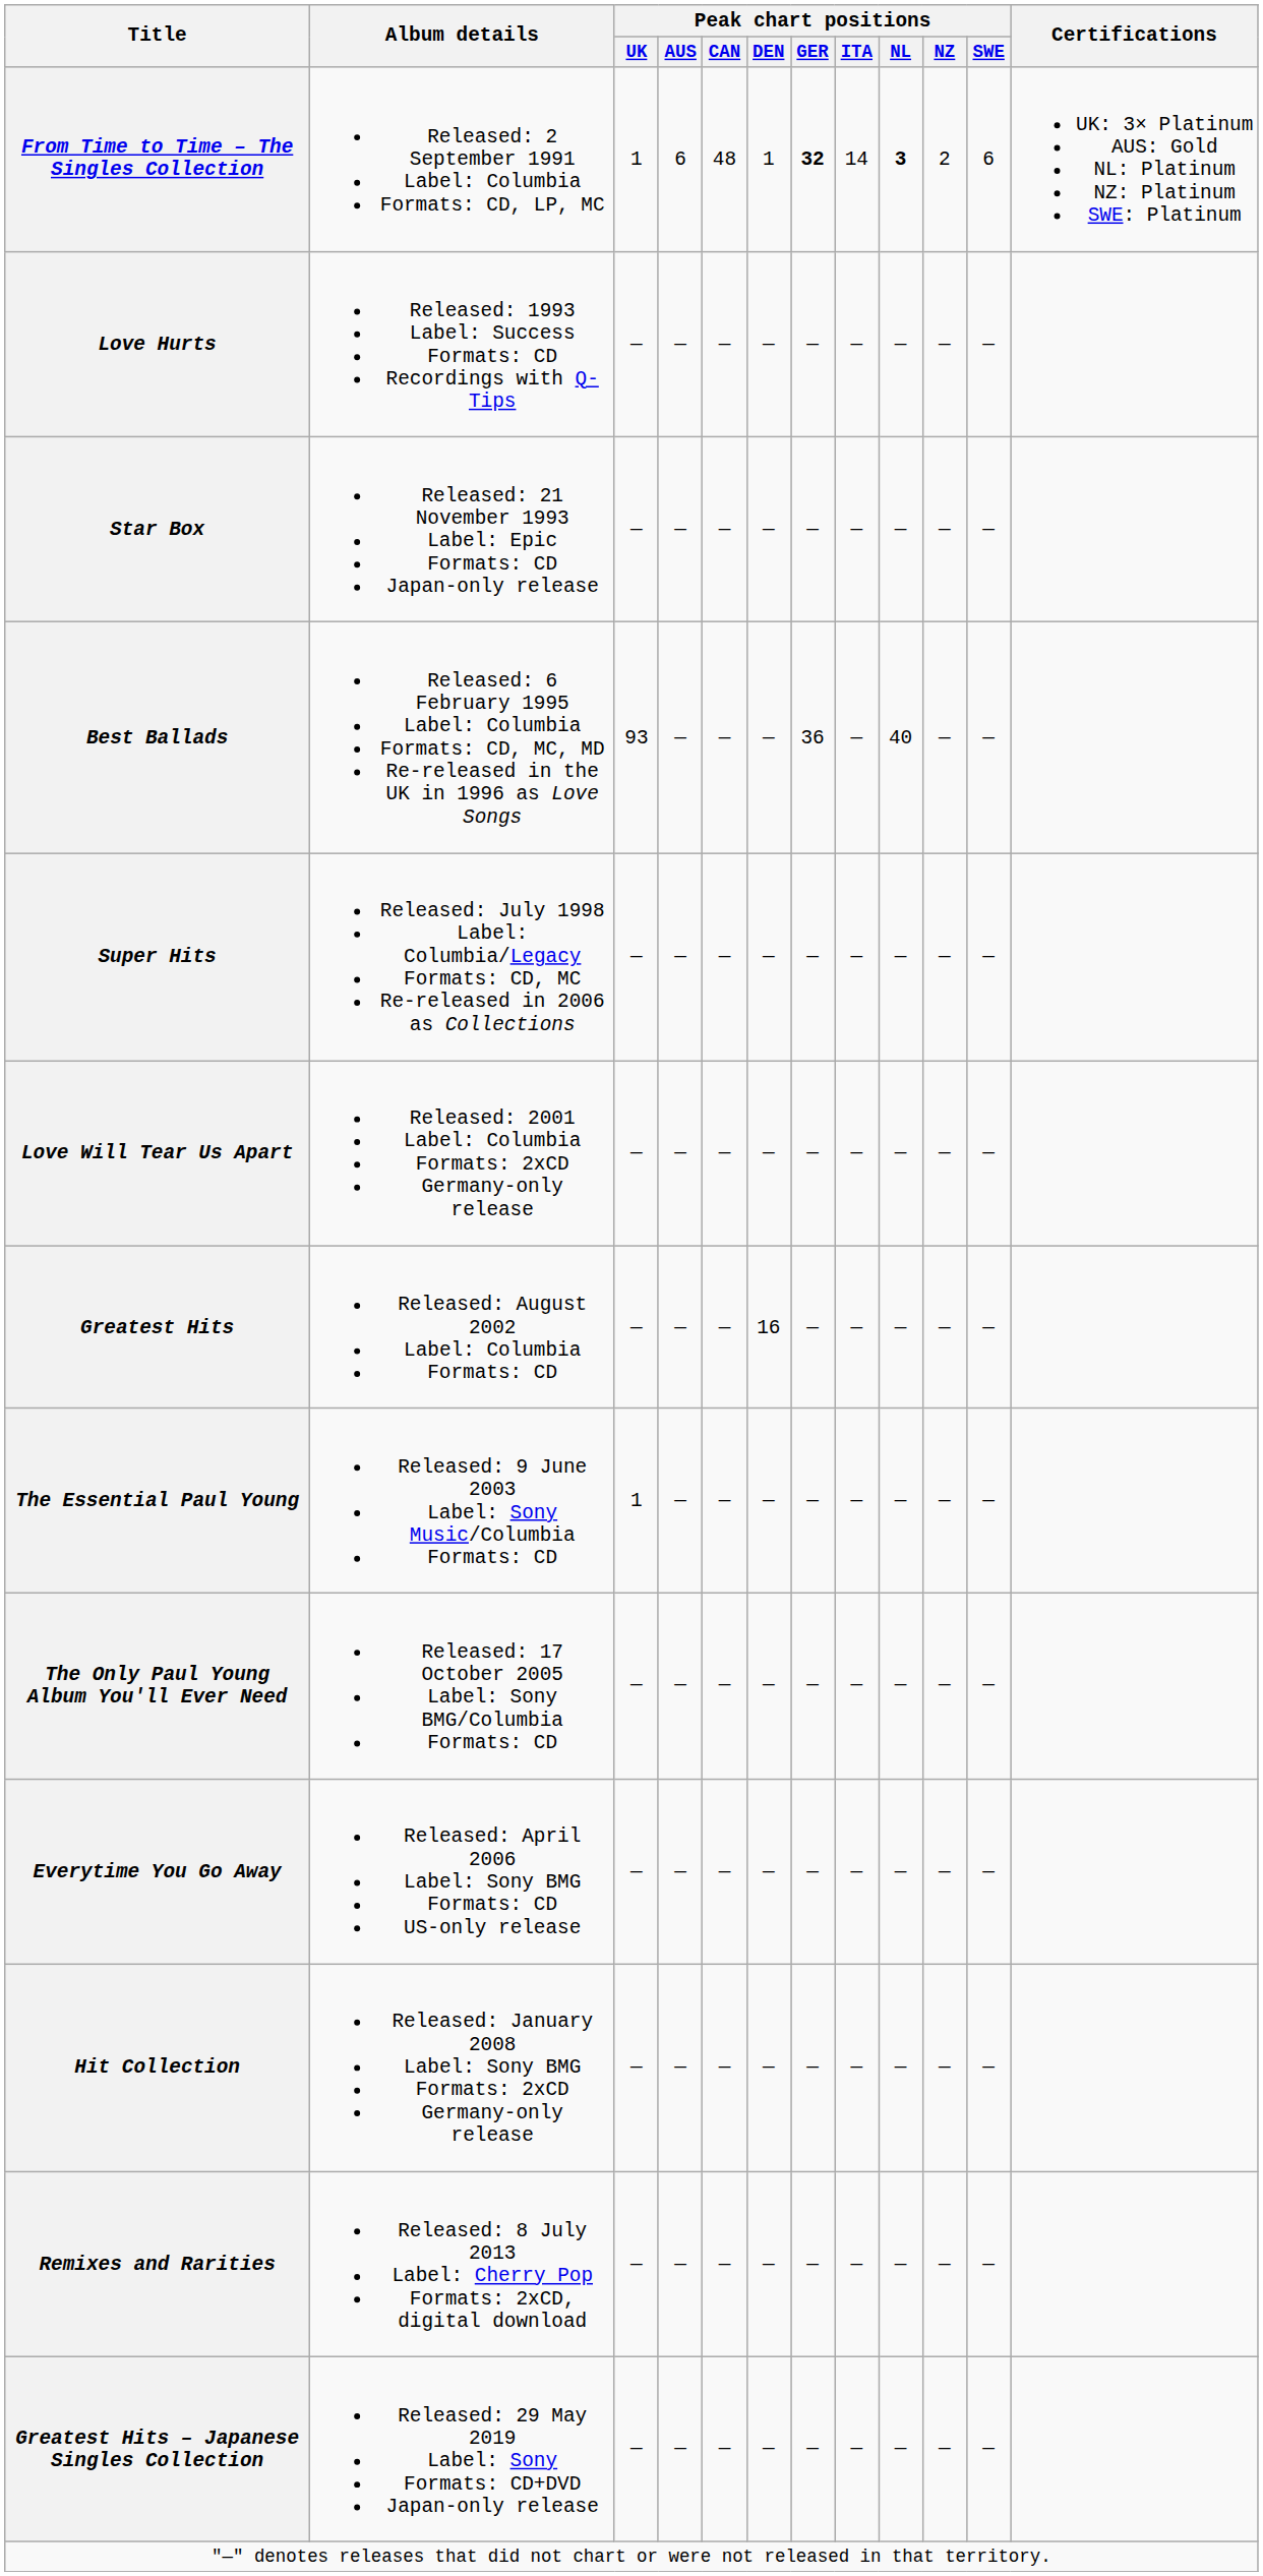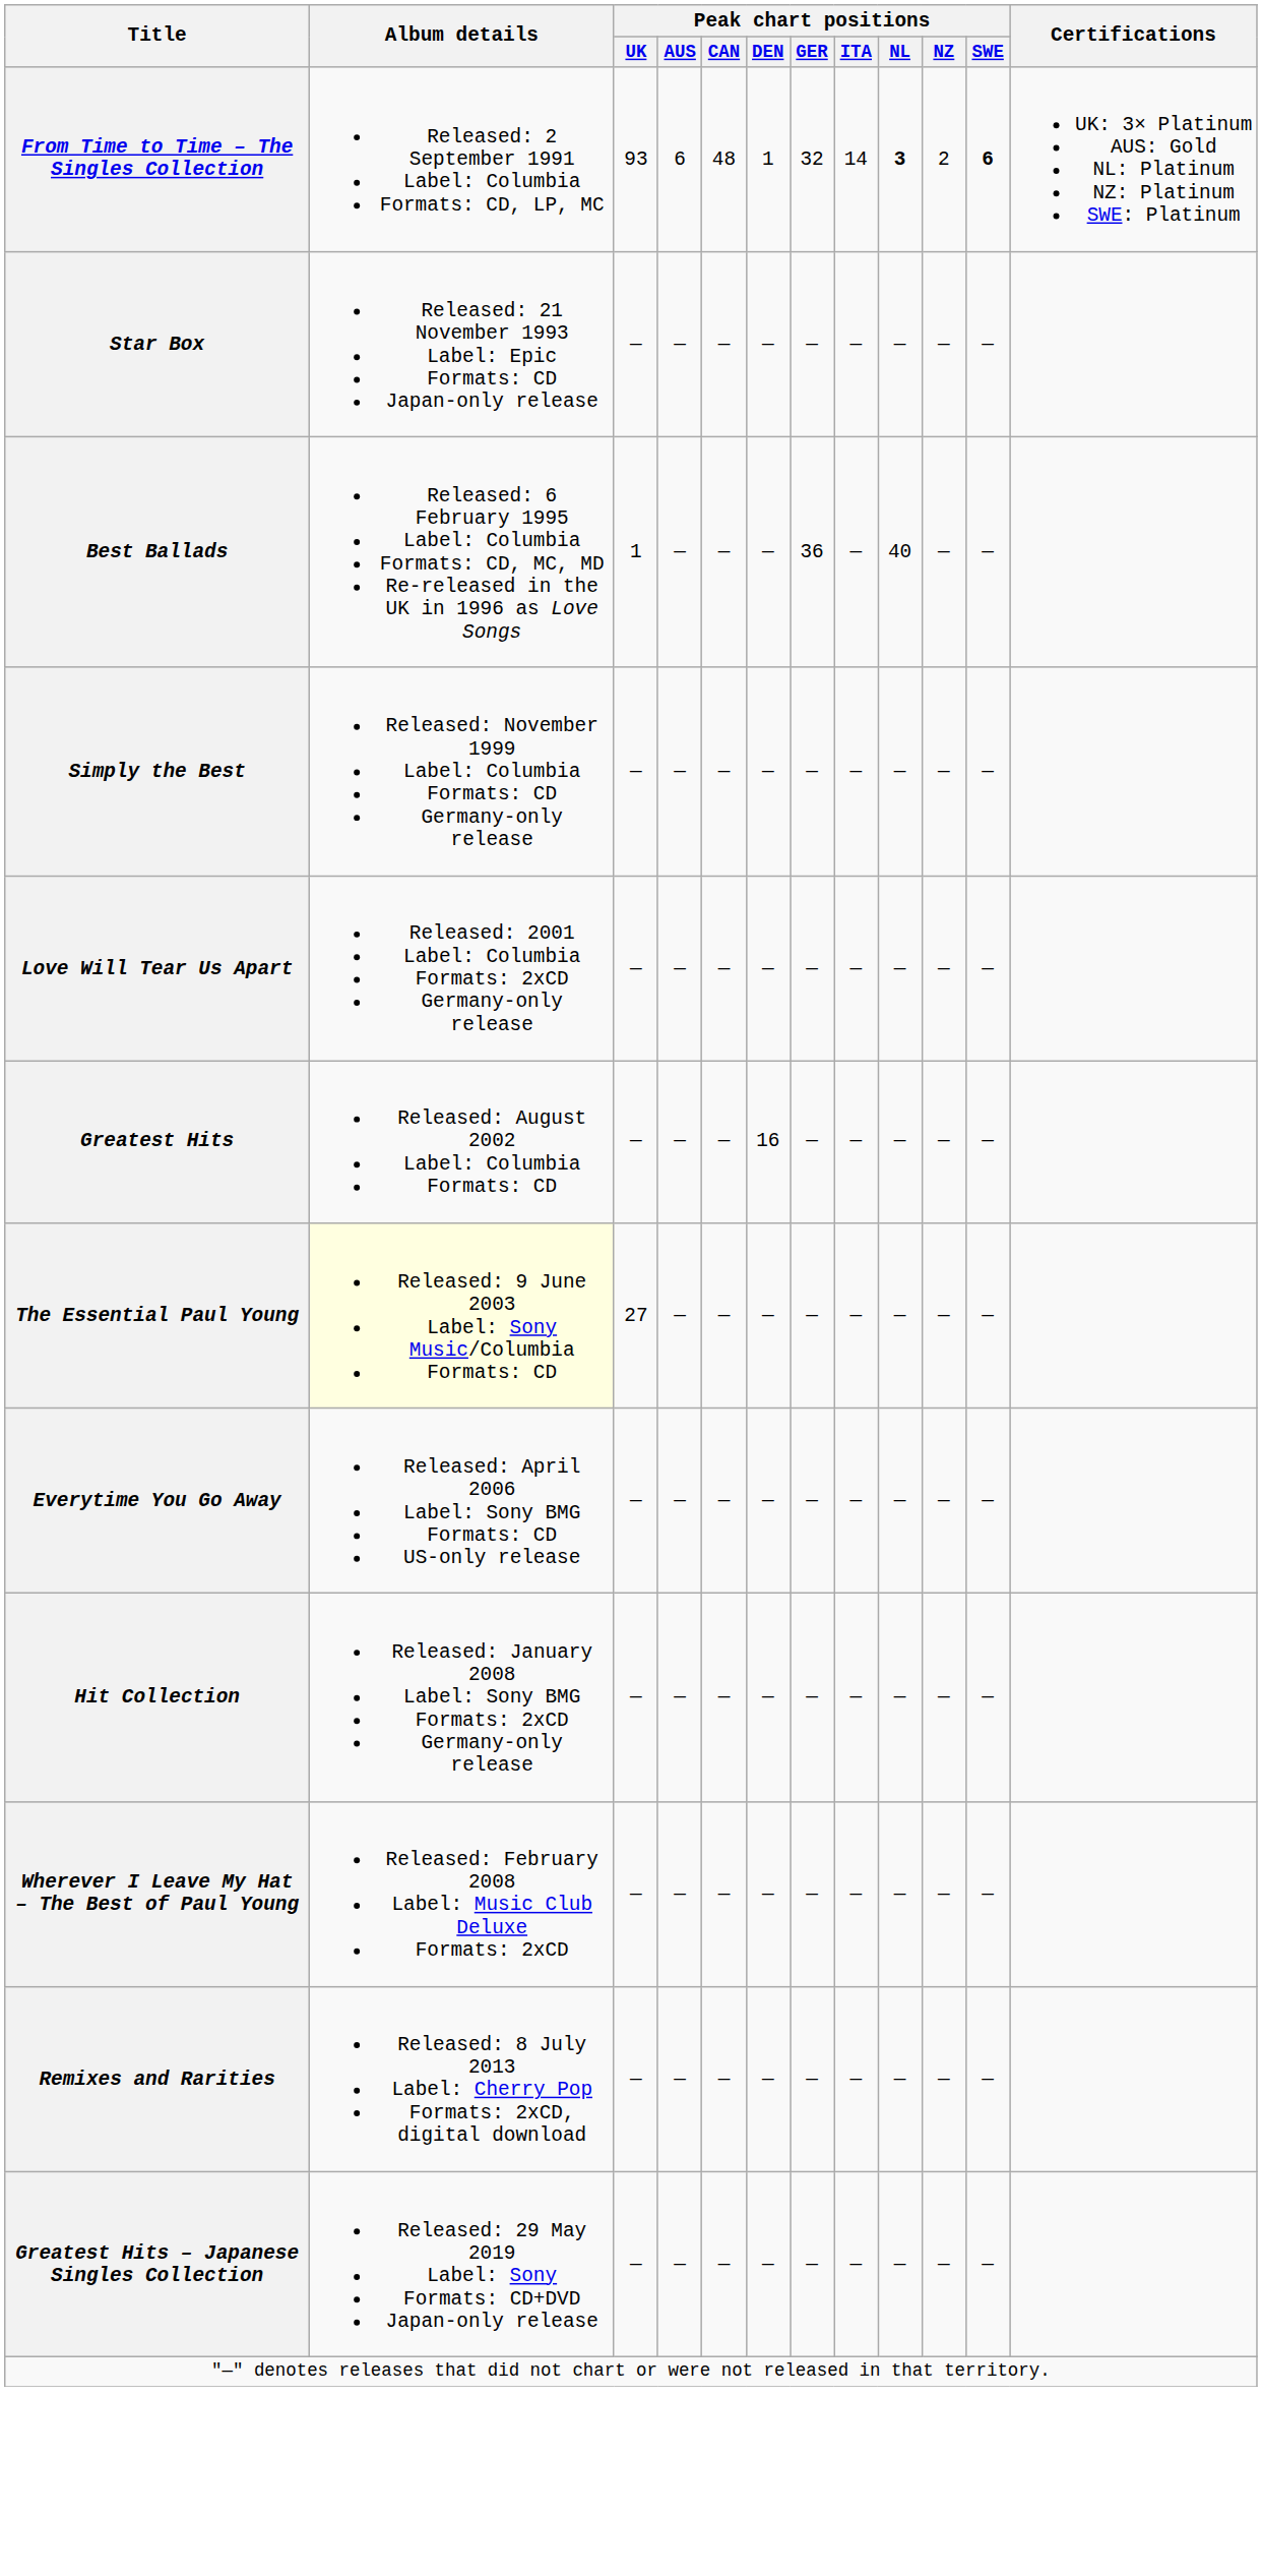 <table class="wikitable plainrowheaders" style="text-align:center;">
 <tr>
 <th rowspan="2" scope="col" style="width:15em;">Title</th>
 <th rowspan="2" scope="col" style="width:15em;">Album details</th>
 <th colspan="9">Peak chart positions</th>
 <th rowspan="2">Certifications</th>
 </tr>
 <tr>
 <th scope="col" style="width:2em;font-size:90%;"><a href='#'>UK</a><br></th>
 <th scope="col" style="width:2em;font-size:90%;"><a href='#'>AUS</a><br></th>
 <th scope="col" style="width:2em;font-size:90%;"><a href='#'>CAN</a><br></th>
 <th scope="col" style="width:2em;font-size:90%;"><a href='#'>DEN</a><br></th>
 <th scope="col" style="width:2em;font-size:90%;"><a href='#'>GER</a><br></th>
 <th scope="col" style="width:2em;font-size:90%;"><a href='#'>ITA</a><br></th>
 <th scope="col" style="width:2em;font-size:90%;"><a href='#'>NL</a><br></th>
 <th scope="col" style="width:2em;font-size:90%;"><a href='#'>NZ</a><br></th>
 <th scope="col" style="width:2em;font-size:90%;"><a href='#'>SWE</a><br></th>
 </tr>
 <tr>
 <th scope="row"><em><a href='#'>From Time to Time – The Singles Collection</a></em></th>
 <td><br><ul><li>Released: 2 September 1991</li><li>Label: Columbia</li><li>Formats: CD, LP, MC</li></ul></td>
-<td>1</td>
+<td>93</td>
 <td>6</td>
 <td>48</td>
 <td>1</td>
-<td><strong>32</strong></td>
+<td>32</td>
 <td>14</td>
 <td><strong>3</strong></td>
 <td>2</td>
-<td>6</td>
+<td><strong>6</strong></td>
 <td><br><ul><li>UK: 3× Platinum</li><li>AUS: Gold</li><li>NL: Platinum</li><li>NZ: Platinum</li><li><a href='#'>SWE</a>: Platinum</li></ul></td>
-</tr>
-<tr>
-<th scope="row"><em>Love Hurts</em></th>
-<td><br><ul><li>Released: 1993</li><li>Label: Success</li><li>Formats: CD</li><li>Recordings with <a href='#'>Q-Tips</a></li></ul></td>
-<td>—</td>
-<td>—</td>
-<td>—</td>
-<td>—</td>
-<td>—</td>
-<td>—</td>
-<td>—</td>
-<td>—</td>
-<td>—</td>
-<td></td>
 </tr>
 <tr>
 <th scope="row"><em>Star Box</em></th>
 <td><br><ul><li>Released: 21 November 1993</li><li>Label: Epic</li><li>Formats: CD</li><li>Japan-only release</li></ul></td>
 <td>—</td>
 <td>—</td>
 <td>—</td>
 <td>—</td>
 <td>—</td>
 <td>—</td>
 <td>—</td>
 <td>—</td>
 <td>—</td>
 <td></td>
 </tr>
 <tr>
 <th scope="row"><em>Best Ballads</em></th>
 <td><br><ul><li>Released: 6 February 1995</li><li>Label: Columbia</li><li>Formats: CD, MC, MD</li><li>Re-released in the UK in 1996 as <em>Love Songs</em></li></ul></td>
-<td>93</td>
+<td>1</td>
 <td>—</td>
 <td>—</td>
 <td>—</td>
 <td>36</td>
 <td>—</td>
 <td>40</td>
 <td>—</td>
 <td>—</td>
 <td></td>
 </tr>
 <tr>
-<th scope="row"><em>Super Hits</em></th>
-<td><br><ul><li>Released: July 1998</li><li>Label: Columbia/<a href='#'>Legacy</a></li><li>Formats: CD, MC</li><li>Re-released in 2006 as <em>Collections</em></li></ul></td>
+<th scope="row"><em>Simply the Best</em></th>
+<td><br><ul><li>Released: November 1999</li><li>Label: Columbia</li><li>Formats: CD</li><li>Germany-only release</li></ul></td>
 <td>—</td>
 <td>—</td>
 <td>—</td>
 <td>—</td>
 <td>—</td>
 <td>—</td>
 <td>—</td>
 <td>—</td>
 <td>—</td>
 <td></td>
 </tr>
 <tr>
 <th scope="row"><em>Love Will Tear Us Apart</em></th>
 <td><br><ul><li>Released: 2001</li><li>Label: Columbia</li><li>Formats: 2xCD</li><li>Germany-only release</li></ul></td>
 <td>—</td>
 <td>—</td>
 <td>—</td>
 <td>—</td>
 <td>—</td>
 <td>—</td>
 <td>—</td>
 <td>—</td>
 <td>—</td>
 <td></td>
 </tr>
 <tr>
 <th scope="row"><em>Greatest Hits</em></th>
 <td><br><ul><li>Released: August 2002</li><li>Label: Columbia</li><li>Formats: CD</li></ul></td>
 <td>—</td>
 <td>—</td>
 <td>—</td>
 <td>16</td>
 <td>—</td>
 <td>—</td>
 <td>—</td>
 <td>—</td>
 <td>—</td>
 <td></td>
 </tr>
 <tr>
 <th scope="row"><em>The Essential Paul Young</em></th>
-<td><br><ul><li>Released: 9 June 2003</li><li>Label: <a href='#'>Sony Music</a>/Columbia</li><li>Formats: CD</li></ul></td>
-<td>1</td>
-<td>—</td>
-<td>—</td>
-<td>—</td>
-<td>—</td>
-<td>—</td>
-<td>—</td>
-<td>—</td>
-<td>—</td>
-<td></td>
-</tr>
-<tr>
-<th scope="row"><em>The Only Paul Young Album You'll Ever Need</em></th>
-<td><br><ul><li>Released: 17 October 2005</li><li>Label: Sony BMG/Columbia</li><li>Formats: CD</li></ul></td>
-<td>—</td>
+<td style="background: lightyellow;"><br><ul><li>Released: 9 June 2003</li><li>Label: <a href='#'>Sony Music</a>/Columbia</li><li>Formats: CD</li></ul></td>
+<td>27</td>
 <td>—</td>
 <td>—</td>
 <td>—</td>
 <td>—</td>
 <td>—</td>
 <td>—</td>
 <td>—</td>
 <td>—</td>
 <td></td>
 </tr>
 <tr>
 <th scope="row"><em>Everytime You Go Away</em></th>
 <td><br><ul><li>Released: April 2006</li><li>Label: Sony BMG</li><li>Formats: CD</li><li>US-only release</li></ul></td>
 <td>—</td>
 <td>—</td>
 <td>—</td>
 <td>—</td>
 <td>—</td>
 <td>—</td>
 <td>—</td>
 <td>—</td>
 <td>—</td>
 <td></td>
 </tr>
 <tr>
 <th scope="row"><em>Hit Collection</em></th>
 <td><br><ul><li>Released: January 2008</li><li>Label: Sony BMG</li><li>Formats: 2xCD</li><li>Germany-only release</li></ul></td>
+<td>—</td>
+<td>—</td>
+<td>—</td>
+<td>—</td>
+<td>—</td>
+<td>—</td>
+<td>—</td>
+<td>—</td>
+<td>—</td>
+<td></td>
+</tr>
+<tr>
+<th scope="row"><em>Wherever I Leave My Hat – The Best of Paul Young</em></th>
+<td><br><ul><li>Released: February 2008</li><li>Label: <a href='#'>Music Club Deluxe</a></li><li>Formats: 2xCD</li></ul></td>
 <td>—</td>
 <td>—</td>
 <td>—</td>
 <td>—</td>
 <td>—</td>
 <td>—</td>
 <td>—</td>
 <td>—</td>
 <td>—</td>
 <td></td>
 </tr>
 <tr>
 <th scope="row"><em>Remixes and Rarities</em></th>
 <td><br><ul><li>Released: 8 July 2013</li><li>Label: <a href='#'>Cherry Pop</a></li><li>Formats: 2xCD, digital download</li></ul></td>
 <td>—</td>
 <td>—</td>
 <td>—</td>
 <td>—</td>
 <td>—</td>
 <td>—</td>
 <td>—</td>
 <td>—</td>
 <td>—</td>
 <td></td>
 </tr>
 <tr>
 <th scope="row"><em>Greatest Hits – Japanese Singles Collection</em></th>
 <td><br><ul><li>Released: 29 May 2019</li><li>Label: <a href='#'>Sony</a></li><li>Formats: CD+DVD</li><li>Japan-only release</li></ul></td>
 <td>—</td>
 <td>—</td>
 <td>—</td>
 <td>—</td>
 <td>—</td>
 <td>—</td>
 <td>—</td>
 <td>—</td>
 <td>—</td>
 <td></td>
 </tr>
 <tr>
 <td colspan="12" style="font-size:90%">"—" denotes releases that did not chart or were not released in that territory.</td>
 </tr>
 </table>
